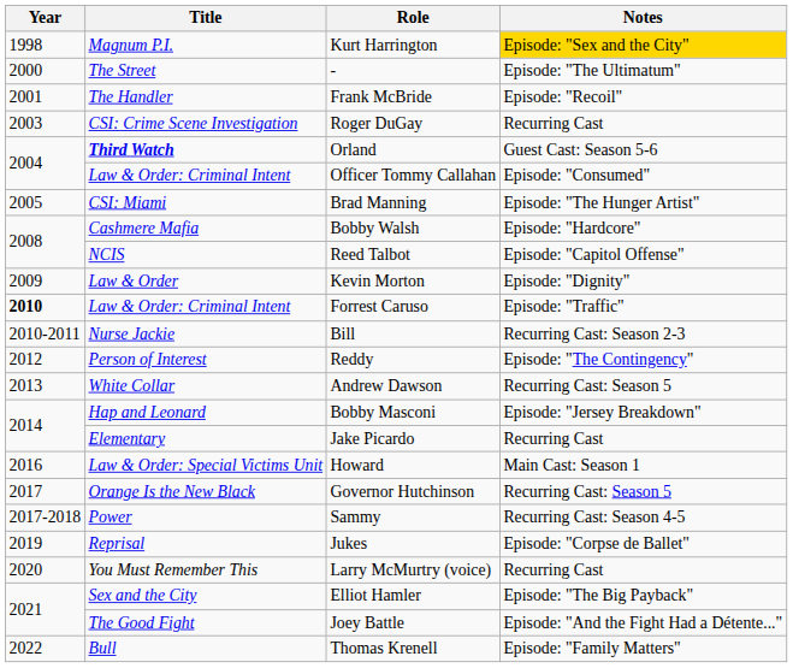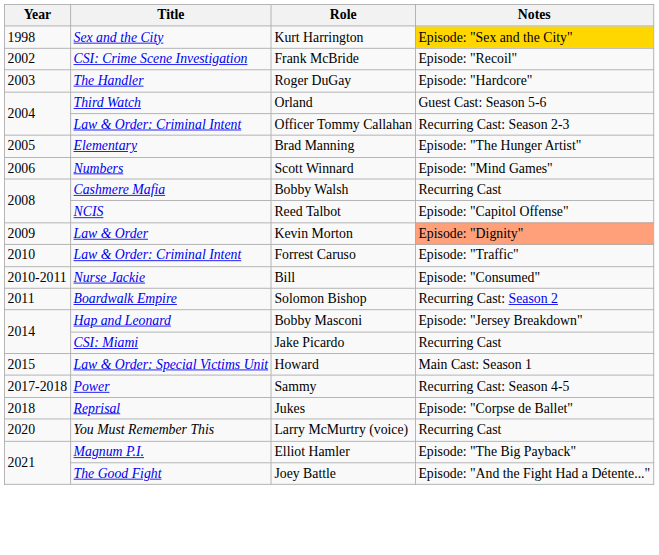 <table class="wikitable plainrowheaders sortable" style="margin-right: 0;">
 <tr>
 <th>Year</th>
 <th>Title</th>
 <th>Role</th>
 <th>Notes</th>
 </tr>
 <tr>
 <td>1998</td>
-<td><em><a href='#'>Magnum P.I.</a></em></td>
+<td><em><a href='#'>Sex and the City</a></em></td>
 <td>Kurt Harrington</td>
 <td style="background: gold;">Episode: "Sex and the City"</td>
 </tr>
 <tr>
-<td>2000</td>
-<td><em><a href='#'>The Street</a></em></td>
-<td>-</td>
-<td>Episode: "The Ultimatum"</td>
-</tr>
-<tr>
-<td>2001</td>
-<td><em><a href='#'>The Handler</a></em></td>
+<td>2002</td>
+<td><em><a href='#'>CSI: Crime Scene Investigation</a></em></td>
 <td>Frank McBride</td>
 <td>Episode: "Recoil"</td>
 </tr>
 <tr>
 <td>2003</td>
-<td><em><a href='#'>CSI: Crime Scene Investigation</a></em></td>
+<td><em><a href='#'>The Handler</a></em></td>
 <td>Roger DuGay</td>
-<td>Recurring Cast</td>
+<td>Episode: "Hardcore"</td>
 </tr>
 <tr>
 <td rowspan="2">2004</td>
-<td><strong><em><a href='#'>Third Watch</a></em></strong></td>
+<td><em><a href='#'>Third Watch</a></em></td>
 <td>Orland</td>
 <td>Guest Cast: Season 5-6</td>
 </tr>
 <tr>
 <td><em><a href='#'>Law & Order: Criminal Intent</a></em></td>
 <td>Officer Tommy Callahan</td>
-<td>Episode: "Consumed"</td>
+<td>Recurring Cast: Season 2-3</td>
 </tr>
 <tr>
 <td>2005</td>
-<td><em><a href='#'>CSI: Miami</a></em></td>
+<td><em><a href='#'>Elementary</a></em></td>
 <td>Brad Manning</td>
 <td>Episode: "The Hunger Artist"</td>
+</tr>
+<tr>
+<td>2006</td>
+<td><em><a href='#'>Numbers</a></em></td>
+<td>Scott Winnard</td>
+<td>Episode: "Mind Games"</td>
 </tr>
 <tr>
 <td rowspan="2">2008</td>
 <td><em><a href='#'>Cashmere Mafia</a></em></td>
 <td>Bobby Walsh</td>
-<td>Episode: "Hardcore"</td>
+<td>Recurring Cast</td>
 </tr>
 <tr>
 <td><em><a href='#'>NCIS</a></em></td>
 <td>Reed Talbot</td>
 <td>Episode: "Capitol Offense"</td>
 </tr>
 <tr>
 <td>2009</td>
 <td><em><a href='#'>Law & Order</a></em></td>
 <td>Kevin Morton</td>
-<td>Episode: "Dignity"</td>
+<td style="background: lightsalmon;">Episode: "Dignity"</td>
 </tr>
 <tr>
-<td><strong>2010</strong></td>
+<td>2010</td>
 <td><em><a href='#'>Law & Order: Criminal Intent</a></em></td>
 <td>Forrest Caruso</td>
 <td>Episode: "Traffic"</td>
 </tr>
 <tr>
 <td>2010-2011</td>
 <td><em><a href='#'>Nurse Jackie</a></em></td>
 <td>Bill</td>
-<td>Recurring Cast: Season 2-3</td>
+<td>Episode: "Consumed"</td>
 </tr>
 <tr>
-<td>2012</td>
-<td><em><a href='#'>Person of Interest</a></em></td>
-<td>Reddy</td>
-<td>Episode: "<a href='#'>The Contingency</a>"</td>
-</tr>
-<tr>
-<td>2013</td>
-<td><em><a href='#'>White Collar</a></em></td>
-<td>Andrew Dawson</td>
-<td>Recurring Cast: Season 5</td>
+<td>2011</td>
+<td><em><a href='#'>Boardwalk Empire</a></em></td>
+<td>Solomon Bishop</td>
+<td>Recurring Cast: <a href='#'>Season 2</a></td>
 </tr>
 <tr>
 <td rowspan="2">2014</td>
 <td><em><a href='#'>Hap and Leonard</a></em></td>
 <td>Bobby Masconi</td>
 <td>Episode: "Jersey Breakdown"</td>
 </tr>
 <tr>
-<td><em><a href='#'>Elementary</a></em></td>
+<td><em><a href='#'>CSI: Miami</a></em></td>
 <td>Jake Picardo</td>
 <td>Recurring Cast</td>
 </tr>
 <tr>
-<td>2016</td>
+<td>2015</td>
 <td><em><a href='#'>Law & Order: Special Victims Unit</a></em></td>
 <td>Howard</td>
 <td>Main Cast: Season 1</td>
-</tr>
-<tr>
-<td>2017</td>
-<td><em><a href='#'>Orange Is the New Black</a></em></td>
-<td>Governor Hutchinson</td>
-<td>Recurring Cast: <a href='#'>Season 5</a></td>
 </tr>
 <tr>
 <td>2017-2018</td>
 <td><em><a href='#'>Power</a></em></td>
 <td>Sammy</td>
 <td>Recurring Cast: Season 4-5</td>
 </tr>
 <tr>
-<td>2019</td>
+<td>2018</td>
 <td><em><a href='#'>Reprisal</a></em></td>
 <td>Jukes</td>
 <td>Episode: "Corpse de Ballet"</td>
 </tr>
 <tr>
 <td>2020</td>
 <td><em>You Must Remember This</em></td>
 <td>Larry McMurtry (voice)</td>
 <td>Recurring Cast</td>
 </tr>
 <tr>
 <td rowspan="2">2021</td>
-<td><em><a href='#'>Sex and the City</a></em></td>
+<td><em><a href='#'>Magnum P.I.</a></em></td>
 <td>Elliot Hamler</td>
 <td>Episode: "The Big Payback"</td>
 </tr>
 <tr>
 <td><em><a href='#'>The Good Fight</a></em></td>
 <td>Joey Battle</td>
 <td>Episode: "And the Fight Had a Détente..."</td>
 </tr>
-<tr>
-<td>2022</td>
-<td><em><a href='#'>Bull</a></em></td>
-<td>Thomas Krenell</td>
-<td>Episode: "Family Matters"</td>
-</tr>
 </table>
